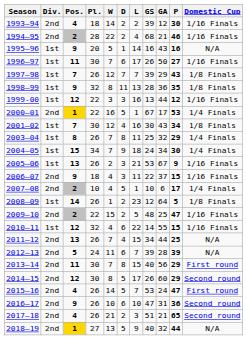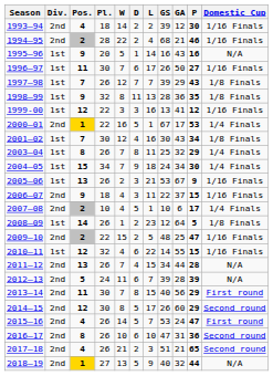 <table class="wikitable">
 <tr>
 <th>Season</th>
 <th>Div.</th>
 <th>Pos.</th>
 <th>Pl.</th>
 <th>W</th>
 <th>D</th>
 <th>L</th>
 <th>GS</th>
 <th>GA</th>
 <th>P</th>
 <th><a href='#'>Domestic Cup</a></th>
 </tr>
 <tr>
 <td align=center><a href='#'>1993–94</a></td>
 <td align=center>2nd</td>
 <td align=center><strong>4</strong></td>
 <td align=center>18</td>
 <td align=center>14</td>
 <td align=center>2</td>
 <td align=center>2</td>
 <td align=center>39</td>
 <td align=center>12</td>
 <td align=center><strong>30</strong></td>
 <td align=center>1/16 Finals</td>
 </tr>
 <tr>
 <td align=center><a href='#'>1994–95</a></td>
 <td align=center>2nd</td>
 <td align=center bgcolor=silver><strong>2</strong></td>
 <td align=center>28</td>
 <td align=center>22</td>
 <td align=center>2</td>
 <td align=center>4</td>
 <td align=center>68</td>
 <td align=center>21</td>
 <td align=center><strong>46</strong></td>
 <td align=center>1/16 Finals</td>
 </tr>
 <tr>
 <td align=center><a href='#'>1995–96</a></td>
 <td align=center>1st</td>
 <td align=center><strong>9</strong></td>
 <td align=center>20</td>
 <td align=center>5</td>
 <td align=center>1</td>
 <td align=center>14</td>
 <td align=center>16</td>
 <td align=center>43</td>
 <td align=center><strong>16</strong></td>
 <td align=center>N/A</td>
 </tr>
 <tr>
 <td align=center><a href='#'>1996–97</a></td>
 <td align=center>1st</td>
 <td align=center><strong>11</strong></td>
 <td align=center>30</td>
 <td align=center>7</td>
 <td align=center>6</td>
 <td align=center>17</td>
 <td align=center>26</td>
 <td align=center>50</td>
 <td align=center><strong>27</strong></td>
 <td align=center>1/16 Finals</td>
 </tr>
 <tr>
 <td align=center><a href='#'>1997–98</a></td>
 <td align=center>1st</td>
 <td align=center><strong>7</strong></td>
 <td align=center>26</td>
 <td align=center>12</td>
 <td align=center>7</td>
 <td align=center>7</td>
 <td align=center>39</td>
 <td align=center>29</td>
 <td align=center><strong>43</strong></td>
 <td align=center>1/8 Finals</td>
 </tr>
 <tr>
 <td align=center><a href='#'>1998–99</a></td>
 <td align=center>1st</td>
 <td align=center><strong>9</strong></td>
 <td align=center>32</td>
 <td align=center>8</td>
 <td align=center>11</td>
 <td align=center>13</td>
 <td align=center>28</td>
 <td align=center>36</td>
 <td align=center><strong>35</strong></td>
 <td align=center>1/8 Finals</td>
 </tr>
 <tr>
 <td align=center><a href='#'>1999-00</a></td>
 <td align=center>1st</td>
 <td align=center><strong>12</strong></td>
 <td align=center>22</td>
 <td align=center>3</td>
 <td align=center>3</td>
 <td align=center>16</td>
 <td align=center>13</td>
-<td align=center>44</td>
+<td align=center>41</td>
 <td align=center><strong>12</strong></td>
 <td align=center>1/16 Finals</td>
 </tr>
 <tr>
 <td align=center><a href='#'>2000–01</a></td>
 <td align=center>2nd</td>
 <td align=center bgcolor=gold><strong>1</strong></td>
 <td align=center>22</td>
 <td align=center>16</td>
 <td align=center>5</td>
 <td align=center>1</td>
 <td align=center>67</td>
 <td align=center>17</td>
 <td align=center><strong>53</strong></td>
 <td align=center>1/4 Finals</td>
 </tr>
 <tr>
 <td align=center><a href='#'>2001–02</a></td>
 <td align=center>1st</td>
 <td align=center><strong>7</strong></td>
 <td align=center>30</td>
 <td align=center>12</td>
 <td align=center>4</td>
 <td align=center>16</td>
 <td align=center>30</td>
 <td align=center>43</td>
 <td align=center><strong>34</strong></td>
 <td align=center>1/8 Finals</td>
 </tr>
 <tr>
 <td align=center><a href='#'>2003–04</a></td>
 <td align=center>1st</td>
 <td align=center><strong>8</strong></td>
 <td align=center>26</td>
 <td align=center>7</td>
 <td align=center>8</td>
 <td align=center>11</td>
 <td align=center>25</td>
 <td align=center>32</td>
 <td align=center><strong>29</strong></td>
 <td align=center>1/4 Finals</td>
 </tr>
 <tr>
 <td align=center><a href='#'>2004–05</a></td>
 <td align=center>1st</td>
 <td align=center><strong>15</strong></td>
 <td align=center>34</td>
 <td align=center>7</td>
 <td align=center>9</td>
 <td align=center>18</td>
 <td align=center>24</td>
 <td align=center>34</td>
 <td align=center><strong>30</strong></td>
 <td align=center>1/4 Finals</td>
 </tr>
 <tr>
 <td align=center><a href='#'>2005–06</a></td>
 <td align=center>1st</td>
 <td align=center><strong>13</strong></td>
 <td align=center>26</td>
 <td align=center>2</td>
 <td align=center>3</td>
 <td align=center>21</td>
 <td align=center>53</td>
 <td align=center>67</td>
 <td align=center><strong>9</strong></td>
 <td align=center>1/16 Finals</td>
 </tr>
 <tr>
 <td align=center><a href='#'>2006–07</a></td>
 <td align=center>2nd</td>
 <td align=center><strong>9</strong></td>
 <td align=center>18</td>
 <td align=center>4</td>
 <td align=center>3</td>
 <td align=center>11</td>
 <td align=center>22</td>
 <td align=center>37</td>
 <td align=center><strong>15</strong></td>
 <td align=center>1/16 Finals</td>
 </tr>
 <tr>
 <td align=center><a href='#'>2007–08</a></td>
 <td align=center>2nd</td>
 <td align=center bgcolor=silver><strong>2</strong></td>
 <td align=center>10</td>
 <td align=center>4</td>
 <td align=center>5</td>
 <td align=center>1</td>
 <td align=center>10</td>
 <td align=center>6</td>
 <td align=center><strong>17</strong></td>
 <td align=center>1/4 Finals</td>
 </tr>
 <tr>
 <td align=center><a href='#'>2008–09</a></td>
 <td align=center>1st</td>
 <td align=center><strong>14</strong></td>
 <td align=center>26</td>
 <td align=center>1</td>
 <td align=center>2</td>
 <td align=center>23</td>
 <td align=center>12</td>
 <td align=center>64</td>
 <td align=center><strong>5</strong></td>
 <td align=center>1/8 Finals</td>
 </tr>
 <tr>
 <td align=center><a href='#'>2009–10</a></td>
 <td align=center>2nd</td>
 <td align=center bgcolor=silver><strong>2</strong></td>
 <td align=center>22</td>
 <td align=center>15</td>
 <td align=center>2</td>
 <td align=center>5</td>
 <td align=center>48</td>
 <td align=center>25</td>
 <td align=center><strong>47</strong></td>
 <td align=center>1/16 Finals</td>
 </tr>
 <tr>
 <td align=center><a href='#'>2010–11</a></td>
 <td align=center>1st</td>
 <td align=center><strong>12</strong></td>
 <td align=center>32</td>
 <td align=center>4</td>
 <td align=center>6</td>
 <td align=center>22</td>
 <td align=center>14</td>
 <td align=center>55</td>
 <td align=center><strong>15</strong></td>
 <td align=center>1/16 Finals</td>
 </tr>
 <tr>
 <td align=center><a href='#'>2011–12</a></td>
 <td align=center>2nd</td>
 <td align=center><strong>13</strong></td>
 <td align=center>26</td>
 <td align=center>7</td>
 <td align=center>4</td>
 <td align=center>15</td>
 <td align=center>34</td>
 <td align=center>44</td>
-<td align=center><strong>25</strong></td>
+<td align=center><strong>28</strong></td>
 <td align=center>N/A</td>
 </tr>
 <tr>
 <td align=center><a href='#'>2012–13</a></td>
 <td align=center>2nd</td>
 <td align=center><strong>5</strong></td>
 <td align=center>24</td>
 <td align=center>11</td>
 <td align=center>6</td>
 <td align=center>7</td>
 <td align=center>39</td>
 <td align=center>28</td>
 <td align=center><strong>39</strong></td>
 <td align=center>N/A</td>
 </tr>
 <tr>
 <td align=center><a href='#'>2013–14</a></td>
 <td align=center>2nd</td>
 <td align=center><strong>11</strong></td>
 <td align=center>30</td>
 <td align=center>7</td>
 <td align=center>8</td>
 <td align=center>15</td>
 <td align=center>40</td>
 <td align=center>56</td>
 <td align=center><strong>29</strong></td>
 <td align=center><a href='#'>First round</a></td>
 </tr>
 <tr>
 <td align=center><a href='#'>2014–15</a></td>
 <td align=center>2nd</td>
 <td align=center><strong>12</strong></td>
 <td align=center>30</td>
 <td align=center>8</td>
 <td align=center>5</td>
 <td align=center>17</td>
 <td align=center>26</td>
 <td align=center>60</td>
 <td align=center><strong>29</strong></td>
 <td align=center><a href='#'>Second round</a></td>
 </tr>
 <tr>
 <td align=center><a href='#'>2015–16</a></td>
 <td align=center>2nd</td>
 <td align=center><strong>4</strong></td>
 <td align=center>26</td>
 <td align=center>14</td>
 <td align=center>5</td>
 <td align=center>7</td>
 <td align=center>53</td>
 <td align=center>24</td>
 <td align=center><strong>47</strong></td>
 <td align=center><a href='#'>First round</a></td>
 </tr>
 <tr>
 <td align=center><a href='#'>2016–17</a></td>
 <td align=center>2nd</td>
-<td align=center><strong>9</strong></td>
+<td align=center><strong>8</strong></td>
 <td align=center>26</td>
 <td align=center>10</td>
 <td align=center>6</td>
 <td align=center>10</td>
 <td align=center>47</td>
 <td align=center>31</td>
 <td align=center><strong>36</strong></td>
 <td align=center><a href='#'>Second round</a></td>
 </tr>
 <tr>
 <td align=center><a href='#'>2017–18</a></td>
 <td align=center>2nd</td>
 <td align=center><strong>4</strong></td>
 <td align=center>26</td>
 <td align=center>21</td>
 <td align=center>2</td>
 <td align=center>3</td>
 <td align=center>51</td>
 <td align=center>21</td>
 <td align=center><strong>65</strong></td>
 <td align=center><a href='#'>Second round</a></td>
 </tr>
 <tr>
 <td align=center><a href='#'>2018–19</a></td>
 <td align=center>2nd</td>
 <td align=center bgcolor=gold><strong>1</strong></td>
 <td align=center>27</td>
 <td align=center>13</td>
 <td align=center>5</td>
 <td align=center>9</td>
 <td align=center>40</td>
 <td align=center>32</td>
 <td align=center><strong>44</strong></td>
 <td align=center>N/A</td>
 </tr>
 </table>
